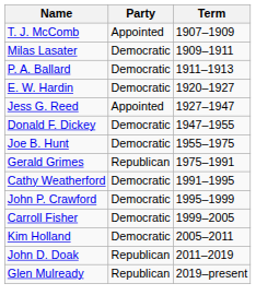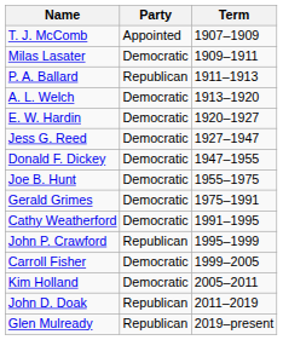 <table class="wikitable">
 <tr>
 <th>Name</th>
 <th>Party</th>
 <th>Term</th>
 </tr>
 <tr>
 <td><a href='#'>T. J. McComb</a></td>
 <td>Appointed</td>
 <td>1907–1909</td>
 </tr>
 <tr>
 <td><a href='#'>Milas Lasater</a></td>
 <td>Democratic</td>
 <td>1909–1911</td>
 </tr>
 <tr>
 <td><a href='#'>P. A. Ballard</a></td>
+<td>Republican</td>
+<td>1911–1913</td>
+</tr>
+<tr>
+<td><a href='#'>A. L. Welch</a></td>
 <td>Democratic</td>
-<td>1911–1913</td>
+<td>1913–1920</td>
 </tr>
 <tr>
 <td><a href='#'>E. W. Hardin</a></td>
 <td>Democratic</td>
 <td>1920–1927</td>
 </tr>
 <tr>
 <td><a href='#'>Jess G. Reed</a></td>
-<td>Appointed</td>
+<td>Democratic</td>
 <td>1927–1947</td>
 </tr>
 <tr>
 <td><a href='#'>Donald F. Dickey</a></td>
 <td>Democratic</td>
 <td>1947–1955</td>
 </tr>
 <tr>
 <td><a href='#'>Joe B. Hunt</a></td>
 <td>Democratic</td>
 <td>1955–1975</td>
 </tr>
 <tr>
 <td><a href='#'>Gerald Grimes</a></td>
-<td>Republican</td>
+<td>Democratic</td>
 <td>1975–1991</td>
 </tr>
 <tr>
 <td><a href='#'>Cathy Weatherford</a></td>
 <td>Democratic</td>
 <td>1991–1995</td>
 </tr>
 <tr>
 <td><a href='#'>John P. Crawford</a></td>
-<td>Democratic</td>
+<td>Republican</td>
 <td>1995–1999</td>
 </tr>
 <tr>
 <td><a href='#'>Carroll Fisher</a></td>
 <td>Democratic</td>
 <td>1999–2005</td>
 </tr>
 <tr>
 <td><a href='#'>Kim Holland</a></td>
 <td>Democratic</td>
 <td>2005–2011</td>
 </tr>
 <tr>
 <td><a href='#'>John D. Doak</a></td>
 <td>Republican</td>
 <td>2011–2019</td>
 </tr>
 <tr>
 <td><a href='#'>Glen Mulready</a></td>
 <td>Republican</td>
 <td>2019–present</td>
 </tr>
 </table>
